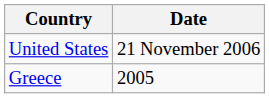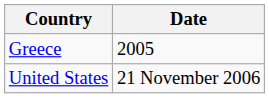 <table class="wikitable">
 <tr>
 <th>Country</th>
 <th>Date</th>
 </tr>
 <tr>
+<td><a href='#'>Greece</a></td>
+<td>2005</td>
+</tr>
+<tr>
 <td><a href='#'>United States</a></td>
 <td>21 November 2006</td>
 </tr>
-<tr>
-<td><a href='#'>Greece</a></td>
-<td>2005</td>
-</tr>
 </table>
